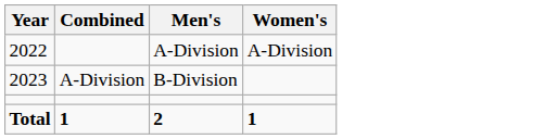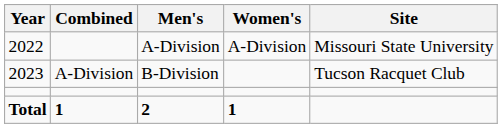 <table class="wikitable">
 <tr>
 <th>Year</th>
 <th>Combined</th>
 <th>Men's</th>
 <th>Women's</th>
+<th>Site</th>
 </tr>
 <tr>
 <td>2022</td>
 <td></td>
 <td>A-Division</td>
 <td>A-Division</td>
+<td>Missouri State University</td>
 </tr>
 <tr>
 <td>2023</td>
 <td>A-Division</td>
 <td>B-Division</td>
 <td></td>
+<td>Tucson Racquet Club</td>
 </tr>
 <tr>
+<td></td>
 <td></td>
 <td></td>
 <td></td>
 <td></td>
 </tr>
 <tr>
 <td><strong>Total</strong></td>
 <td><strong>1</strong></td>
 <td><strong>2</strong></td>
 <td><strong>1</strong></td>
+<td></td>
 </tr>
 </table>
